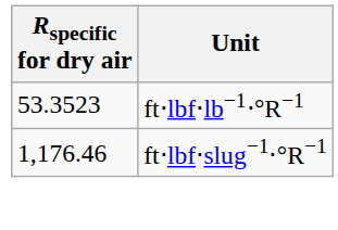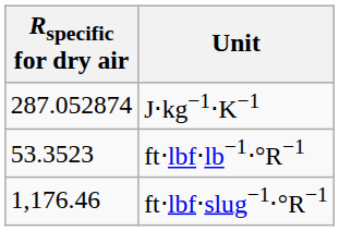 <table class="wikitable" style="float: right;">
 <tr>
 <th><em>R</em><sub>specific</sub><br>for dry air</th>
 <th>Unit</th>
+</tr>
+<tr>
+<td>287.052874</td>
+<td>J⋅kg<sup>−1</sup>⋅K<sup>−1</sup></td>
 </tr>
 <tr>
 <td>53.3523</td>
 <td>ft⋅<a href='#'>lbf</a>⋅<a href='#'>lb</a><sup>−1</sup>⋅°R<sup>−1</sup></td>
 </tr>
 <tr>
 <td>1,176.46</td>
 <td>ft⋅<a href='#'>lbf</a>⋅<a href='#'>slug</a><sup>−1</sup>⋅°R<sup>−1</sup></td>
 </tr>
 </table>
